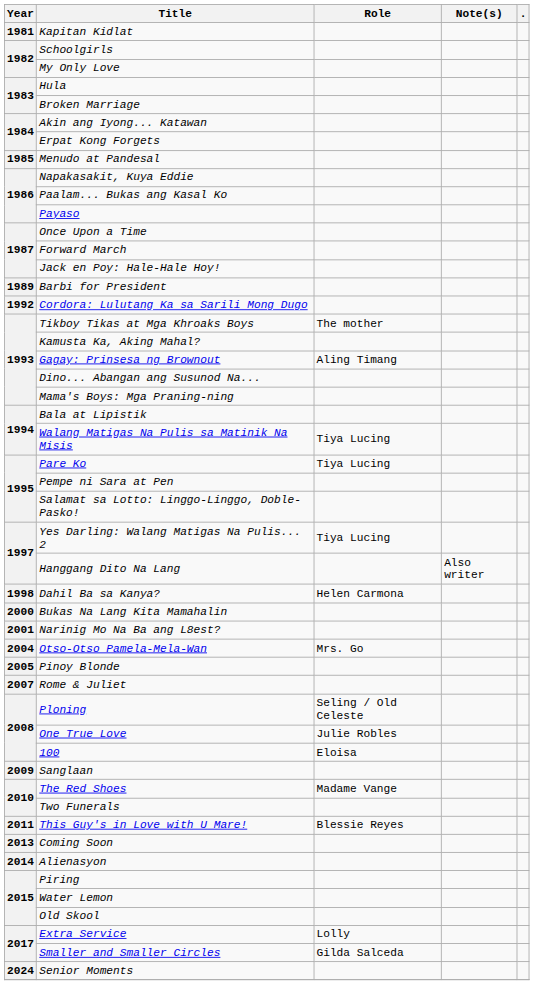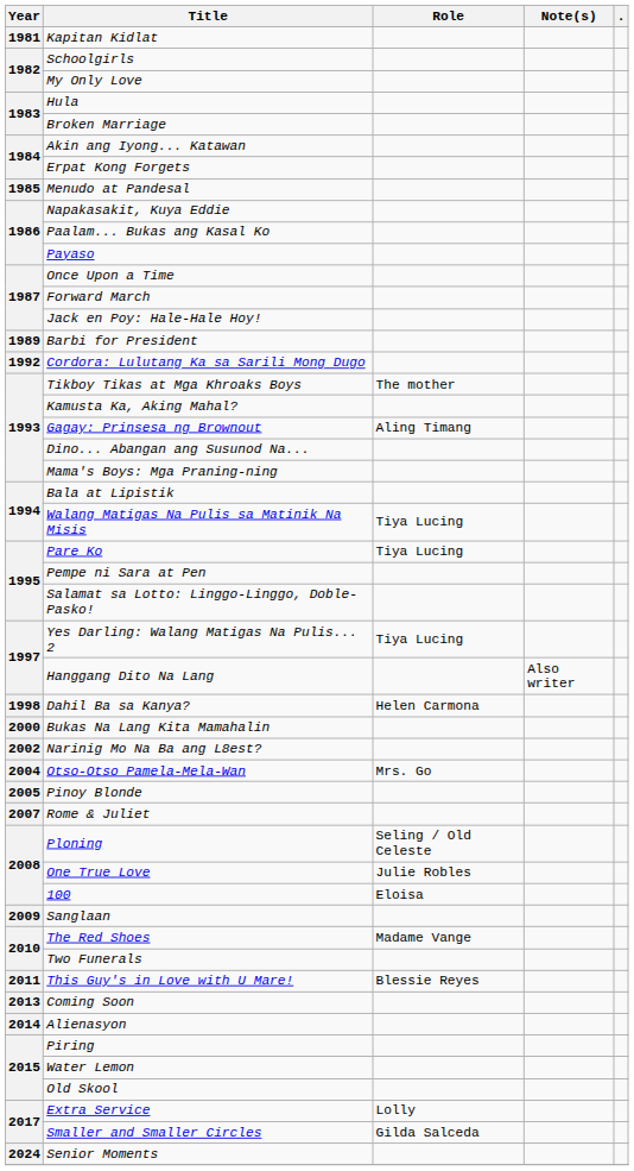 <table class="wikitable plainrowheaders sortable">
 <tr>
 <th scope="col">Year</th>
 <th scope="col">Title</th>
 <th scope="col" class="unsortable">Role</th>
 <th scope="col" class="unsortable">Note(s)</th>
 <th scope="col" class="unsortable">.</th>
 </tr>
 <tr>
 <th scope="row">1981</th>
 <td><em>Kapitan Kidlat</em></td>
 <td></td>
 <td></td>
 <td style="text-align:center;"></td>
 </tr>
 <tr>
 <th rowspan="2" scope="row">1982</th>
 <td><em>Schoolgirls</em></td>
 <td></td>
 <td></td>
 <td style="text-align:center;"></td>
 </tr>
 <tr>
 <td><em>My Only Love</em></td>
 <td></td>
 <td></td>
 <td style="text-align:center;"></td>
 </tr>
 <tr>
 <th rowspan="2" scope="row">1983</th>
 <td><em>Hula</em></td>
 <td></td>
 <td></td>
 <td style="text-align:center;"></td>
 </tr>
 <tr>
 <td><em>Broken Marriage</em></td>
 <td></td>
 <td></td>
 <td style="text-align:center;"></td>
 </tr>
 <tr>
 <th rowspan="2" scope="row">1984</th>
 <td><em>Akin ang Iyong... Katawan</em></td>
 <td></td>
 <td></td>
 <td style="text-align:center;"></td>
 </tr>
 <tr>
 <td><em>Erpat Kong Forgets</em></td>
 <td></td>
 <td></td>
 <td style="text-align:center;"></td>
 </tr>
 <tr>
 <th scope="row">1985</th>
 <td><em>Menudo at Pandesal</em></td>
 <td></td>
 <td></td>
 <td style="text-align:center;"></td>
 </tr>
 <tr>
 <th rowspan="3" scope="row">1986</th>
 <td><em>Napakasakit, Kuya Eddie</em></td>
 <td></td>
 <td></td>
 <td style="text-align:center;"></td>
 </tr>
 <tr>
 <td><em>Paalam... Bukas ang Kasal Ko</em></td>
 <td></td>
 <td></td>
 <td style="text-align:center;"></td>
 </tr>
 <tr>
 <td><em><a href='#'>Payaso</a></em></td>
 <td></td>
 <td></td>
 <td style="text-align:center;"></td>
 </tr>
 <tr>
 <th rowspan="3" scope="row">1987</th>
 <td><em>Once Upon a Time</em></td>
 <td></td>
 <td></td>
 <td style="text-align:center;"></td>
 </tr>
 <tr>
 <td><em>Forward March</em></td>
 <td></td>
 <td></td>
 <td style="text-align:center;"></td>
 </tr>
 <tr>
 <td><em>Jack en Poy: Hale-Hale Hoy!</em></td>
 <td></td>
 <td></td>
 <td style="text-align:center;"></td>
 </tr>
 <tr>
 <th scope="row">1989</th>
 <td><em>Barbi for President</em></td>
 <td></td>
 <td></td>
 <td style="text-align:center;"></td>
 </tr>
 <tr>
 <th scope="row">1992</th>
 <td><em><a href='#'>Cordora: Lulutang Ka sa Sarili Mong Dugo</a></em></td>
 <td></td>
 <td></td>
 <td style="text-align:center;"></td>
 </tr>
 <tr>
 <th rowspan="5" scope="row">1993</th>
 <td><em>Tikboy Tikas at Mga Khroaks Boys</em></td>
 <td>The mother</td>
 <td></td>
 <td style="text-align:center;"></td>
 </tr>
 <tr>
 <td><em>Kamusta Ka, Aking Mahal?</em></td>
 <td></td>
 <td></td>
 <td style="text-align:center;"></td>
 </tr>
 <tr>
 <td><em><a href='#'>Gagay: Prinsesa ng Brownout</a></em></td>
 <td>Aling Timang</td>
 <td></td>
 <td style="text-align:center;"></td>
 </tr>
 <tr>
 <td><em>Dino... Abangan ang Susunod Na...</em></td>
 <td></td>
 <td></td>
 <td style="text-align:center;"></td>
 </tr>
 <tr>
 <td><em>Mama's Boys: Mga Praning-ning</em></td>
 <td></td>
 <td></td>
 <td style="text-align:center;"></td>
 </tr>
 <tr>
 <th rowspan="2" scope="row">1994</th>
 <td><em>Bala at Lipistik</em></td>
 <td></td>
 <td></td>
 <td style="text-align:center;"></td>
 </tr>
 <tr>
 <td><em><a href='#'>Walang Matigas Na Pulis sa Matinik Na Misis</a></em></td>
 <td>Tiya Lucing</td>
 <td></td>
 <td style="text-align:center;"></td>
 </tr>
 <tr>
 <th rowspan="3" scope="row">1995</th>
 <td><em><a href='#'>Pare Ko</a></em></td>
 <td>Tiya Lucing</td>
 <td></td>
 <td style="text-align:center;"></td>
 </tr>
 <tr>
 <td><em>Pempe ni Sara at Pen</em></td>
 <td></td>
 <td></td>
 <td style="text-align:center;"></td>
 </tr>
 <tr>
 <td><em>Salamat sa Lotto: Linggo-Linggo, Doble-Pasko!</em></td>
 <td></td>
 <td></td>
 <td style="text-align:center;"></td>
 </tr>
 <tr>
 <th rowspan="2" scope="row">1997</th>
 <td><em>Yes Darling: Walang Matigas Na Pulis... 2</em></td>
 <td>Tiya Lucing</td>
 <td></td>
 <td style="text-align:center;"></td>
 </tr>
 <tr>
 <td><em>Hanggang Dito Na Lang</em></td>
 <td></td>
 <td>Also writer</td>
 <td style="text-align:center;"></td>
 </tr>
 <tr>
 <th scope="row">1998</th>
 <td><em>Dahil Ba sa Kanya?</em></td>
 <td>Helen Carmona</td>
 <td></td>
 <td style="text-align:center;"></td>
 </tr>
 <tr>
 <th scope="row">2000</th>
 <td><em>Bukas Na Lang Kita Mamahalin</em></td>
 <td></td>
 <td></td>
 <td style="text-align:center;"></td>
 </tr>
 <tr>
-<th scope="row">2001</th>
+<th scope="row">2002</th>
 <td><em>Narinig Mo Na Ba ang L8est?</em></td>
 <td></td>
 <td></td>
 <td style="text-align:center;"></td>
 </tr>
 <tr>
 <th scope="row">2004</th>
 <td><em><a href='#'>Otso-Otso Pamela-Mela-Wan</a></em></td>
 <td>Mrs. Go</td>
 <td></td>
 <td style="text-align:center;"></td>
 </tr>
 <tr>
 <th scope="row">2005</th>
 <td><em>Pinoy Blonde</em></td>
 <td></td>
 <td></td>
 <td style="text-align:center;"></td>
 </tr>
 <tr>
 <th scope="row">2007</th>
 <td><em>Rome & Juliet</em></td>
 <td></td>
 <td></td>
 <td style="text-align:center;"></td>
 </tr>
 <tr>
 <th rowspan="3" scope="row">2008</th>
 <td><em><a href='#'>Ploning</a></em></td>
 <td>Seling / Old Celeste</td>
 <td></td>
 <td style="text-align:center;"></td>
 </tr>
 <tr>
 <td><em><a href='#'>One True Love</a></em></td>
 <td>Julie Robles</td>
 <td></td>
 <td style="text-align:center;"></td>
 </tr>
 <tr>
 <td><em><a href='#'>100</a></em></td>
 <td>Eloisa</td>
 <td></td>
 <td style="text-align:center;"></td>
 </tr>
 <tr>
 <th scope="row">2009</th>
 <td><em>Sanglaan</em></td>
 <td></td>
 <td></td>
 <td style="text-align:center;"></td>
 </tr>
 <tr>
 <th rowspan="2" scope="row">2010</th>
 <td><em><a href='#'>The Red Shoes</a></em></td>
 <td>Madame Vange</td>
 <td></td>
 <td style="text-align:center;"></td>
 </tr>
 <tr>
 <td><em>Two Funerals</em></td>
 <td></td>
 <td></td>
 <td style="text-align:center;"></td>
 </tr>
 <tr>
 <th scope="row">2011</th>
 <td><em><a href='#'>This Guy's in Love with U Mare!</a></em></td>
 <td>Blessie Reyes</td>
 <td></td>
 <td style="text-align:center;"></td>
 </tr>
 <tr>
 <th scope="row">2013</th>
 <td><em>Coming Soon</em></td>
 <td></td>
 <td></td>
 <td style="text-align:center;"></td>
 </tr>
 <tr>
 <th scope="row">2014</th>
 <td><em>Alienasyon</em></td>
 <td></td>
 <td></td>
 <td style="text-align:center;"></td>
 </tr>
 <tr>
 <th rowspan="3" scope="row">2015</th>
 <td><em>Piring</em></td>
 <td></td>
 <td></td>
 <td style="text-align:center;"></td>
 </tr>
 <tr>
 <td><em>Water Lemon</em></td>
 <td></td>
 <td></td>
 <td style="text-align:center;"></td>
 </tr>
 <tr>
 <td><em>Old Skool</em></td>
 <td></td>
 <td></td>
 <td style="text-align:center;"></td>
 </tr>
 <tr>
 <th rowspan="2" scope="row">2017</th>
 <td><em><a href='#'>Extra Service</a></em></td>
 <td>Lolly</td>
 <td></td>
 <td style="text-align:center;"></td>
 </tr>
 <tr>
 <td><em><a href='#'>Smaller and Smaller Circles</a></em></td>
 <td>Gilda Salceda</td>
 <td></td>
 <td style="text-align:center;"></td>
 </tr>
 <tr>
 <th scope="row">2024</th>
 <td><em>Senior Moments</em></td>
 <td></td>
 <td></td>
 <td style="text-align:center;"></td>
 </tr>
 <tr>
 </tr>
 </table>
